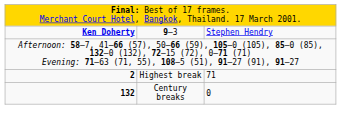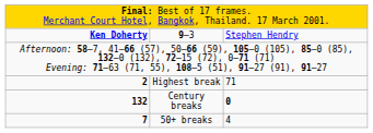 <table class="wikitable" style="font-size: 95%; margin: 1em auto 1em auto;">
 <tr>
 <td colspan="3" align="center" bgcolor="#ffd700"><strong>Final:</strong> Best of 17 frames.<br><a href='#'>Merchant Court Hotel</a>, <a href='#'>Bangkok</a>, Thailand. 17 March 2001.</td>
 </tr>
 <tr>
 <td width="200" align="right"><strong><a href='#'>Ken Doherty</a></strong> <br></td>
 <td width="100" align="center"><strong>9</strong>–3</td>
 <td width="200"><a href='#'>Stephen Hendry</a> <br></td>
 </tr>
 <tr>
 <td colspan="3" align="center" style="font-size: 100%"><em>Afternoon:</em> <strong>58</strong>–7, 41–<strong>66</strong> (57), 50–<strong>66</strong> (59), <strong>105</strong>–0 (105), <strong>85</strong>–0 (85), <strong>132</strong>–0 (132), <strong>72</strong>–15 (72), 0–<strong>71</strong> (71)<br><em>Evening:</em> <strong>71</strong>–63 (71, 55), <strong>108</strong>–5 (51), <strong>91</strong>–27 (91), <strong>91</strong>–27</td>
 </tr>
 <tr>
 <td align="right"><strong>2</strong></td>
 <td align="center">Highest break</td>
 <td align="left">71</td>
 </tr>
 <tr>
 <td align="right"><strong>132</strong></td>
 <td align="center">Century breaks</td>
-<td align="left">0</td>
+<td align="left"><strong>0</strong></td>
+</tr>
+<tr>
+<td align="right"><strong>7</strong></td>
+<td align="center">50+ breaks</td>
+<td align="left">4</td>
 </tr>
 </table>
